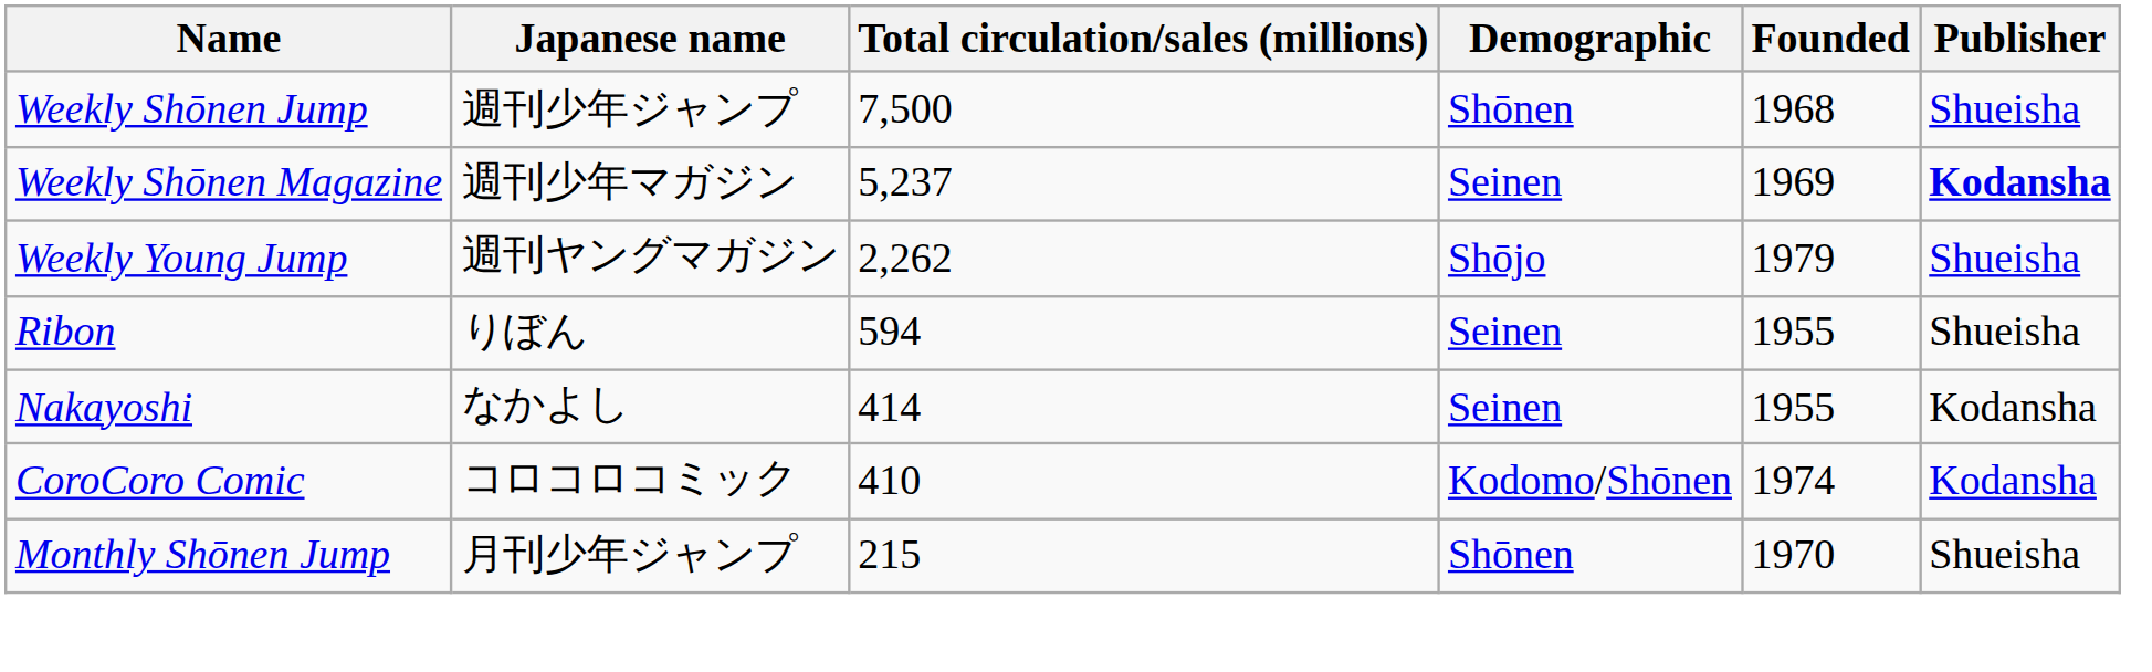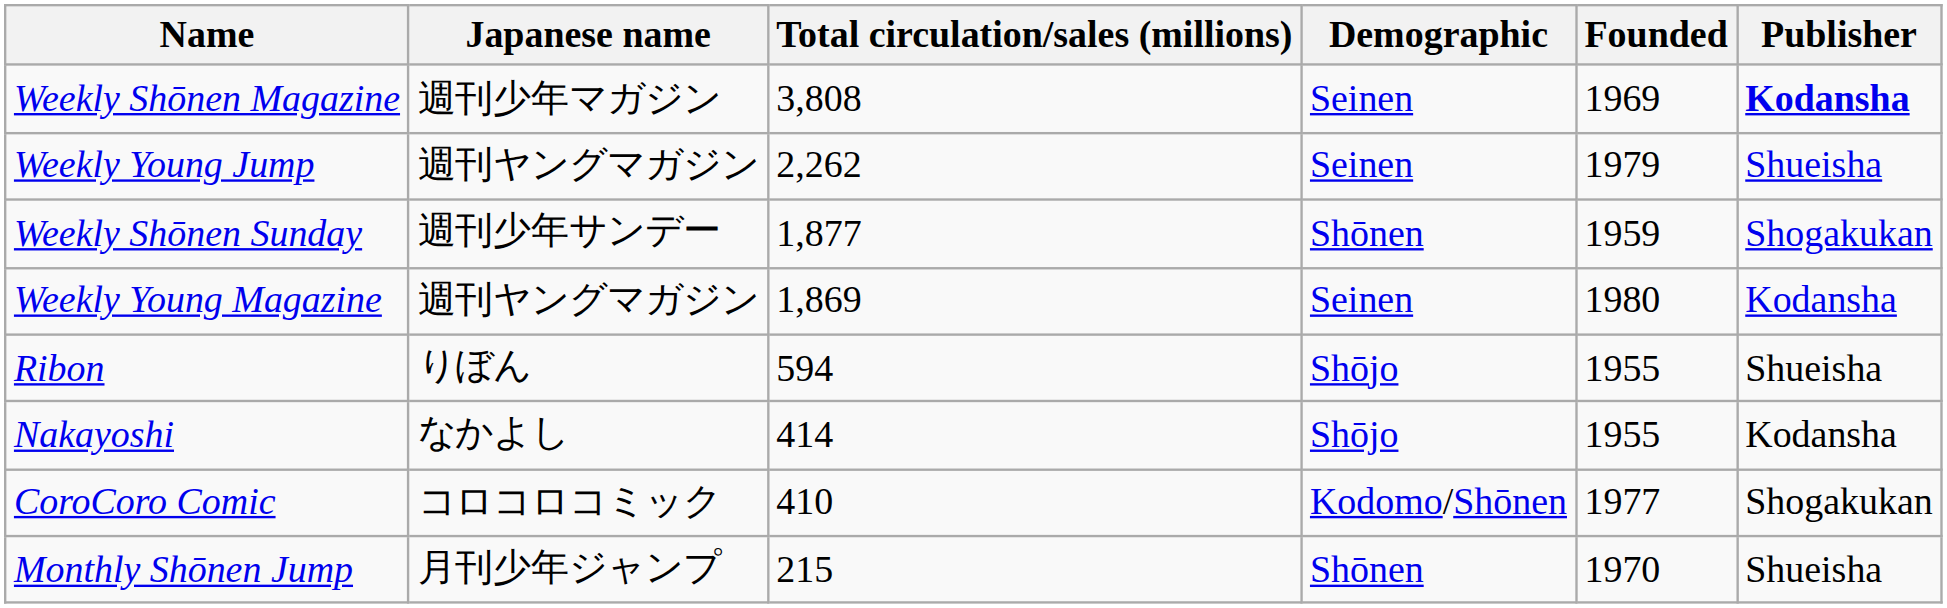 <table class="wikitable sortable">
 <tr>
 <th>Name</th>
 <th>Japanese name</th>
 <th>Total circulation/sales (millions)</th>
 <th>Demographic</th>
 <th>Founded</th>
 <th>Publisher</th>
 </tr>
 <tr>
-<td><em><a href='#'>Weekly Shōnen Jump</a></em></td>
-<td>週刊少年ジャンプ</td>
-<td>7,500</td>
-<td><a href='#'>Shōnen</a></td>
-<td>1968</td>
-<td><a href='#'>Shueisha</a></td>
-</tr>
-<tr>
 <td><em><a href='#'>Weekly Shōnen Magazine</a></em></td>
 <td>週刊少年マガジン</td>
-<td>5,237</td>
+<td>3,808</td>
 <td><a href='#'>Seinen</a></td>
 <td>1969</td>
 <td><strong><a href='#'>Kodansha</a></strong></td>
 </tr>
 <tr>
 <td><em><a href='#'>Weekly Young Jump</a></em></td>
 <td>週刊ヤングマガジン</td>
 <td>2,262</td>
-<td><a href='#'>Shōjo</a></td>
+<td><a href='#'>Seinen</a></td>
 <td>1979</td>
 <td><a href='#'>Shueisha</a></td>
+</tr>
+<tr>
+<td><em><a href='#'>Weekly Shōnen Sunday</a></em></td>
+<td>週刊少年サンデー</td>
+<td>1,877</td>
+<td><a href='#'>Shōnen</a></td>
+<td>1959</td>
+<td><a href='#'>Shogakukan</a></td>
+</tr>
+<tr>
+<td><em><a href='#'>Weekly Young Magazine</a></em></td>
+<td>週刊ヤングマガジン</td>
+<td>1,869</td>
+<td><a href='#'>Seinen</a></td>
+<td>1980</td>
+<td><a href='#'>Kodansha</a></td>
 </tr>
 <tr>
 <td><em><a href='#'>Ribon</a></em></td>
 <td>りぼん</td>
 <td>594</td>
-<td><a href='#'>Seinen</a></td>
+<td><a href='#'>Shōjo</a></td>
 <td>1955</td>
 <td>Shueisha</td>
 </tr>
 <tr>
 <td><em><a href='#'>Nakayoshi</a></em></td>
 <td>なかよし</td>
 <td>414</td>
-<td><a href='#'>Seinen</a></td>
+<td><a href='#'>Shōjo</a></td>
 <td>1955</td>
 <td>Kodansha</td>
 </tr>
 <tr>
 <td><em><a href='#'>CoroCoro Comic</a></em></td>
 <td>コロコロコミック</td>
 <td>410</td>
 <td><a href='#'>Kodomo</a>/<a href='#'>Shōnen</a></td>
-<td>1974</td>
-<td><a href='#'>Kodansha</a></td>
+<td>1977</td>
+<td>Shogakukan</td>
 </tr>
 <tr>
 <td><em><a href='#'>Monthly Shōnen Jump</a></em></td>
 <td>月刊少年ジャンプ</td>
 <td>215</td>
 <td><a href='#'>Shōnen</a></td>
 <td>1970</td>
 <td>Shueisha</td>
 </tr>
 </table>
